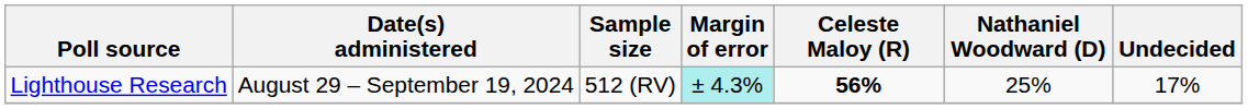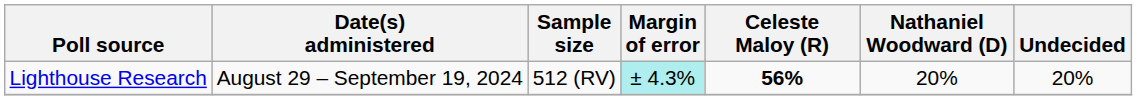 <table class="wikitable" style="font-size:90%;text-align:center;">
 <tr valign=bottom>
 <th>Poll source</th>
 <th>Date(s)<br>administered</th>
 <th>Sample<br>size</th>
 <th>Margin<br>of error</th>
 <th style="width:100px;">Celeste<br>Maloy (R)</th>
 <th style="width:100px;">Nathaniel<br>Woodward (D)</th>
 <th>Undecided</th>
 </tr>
 <tr>
 <td style="text-align:left;"><a href='#'>Lighthouse Research</a></td>
 <td>August 29 – September 19, 2024</td>
 <td>512 (RV)</td>
 <td style="background: paleturquoise;">± 4.3%</td>
 <td><strong>56%</strong></td>
-<td>25%</td>
-<td>17%</td>
+<td>20%</td>
+<td>20%</td>
 </tr>
 <tr>
 </tr>
 </table>
